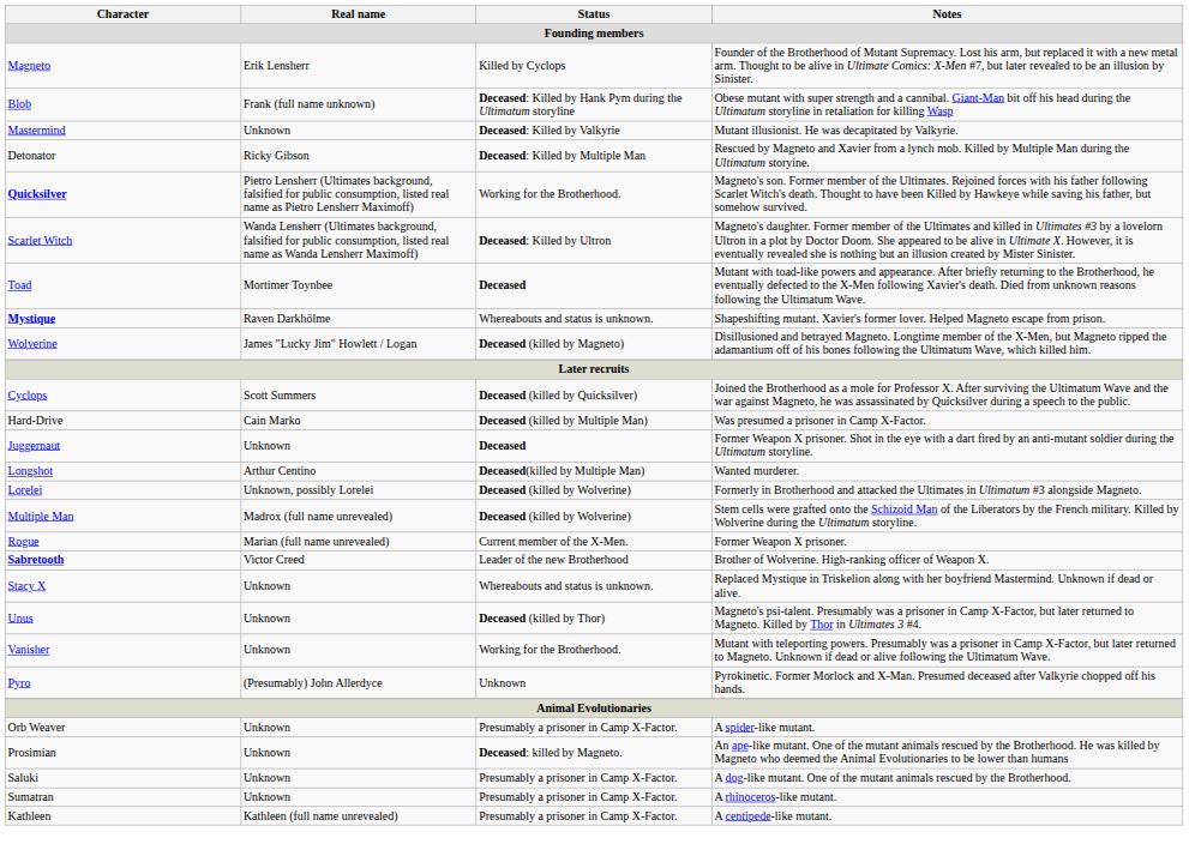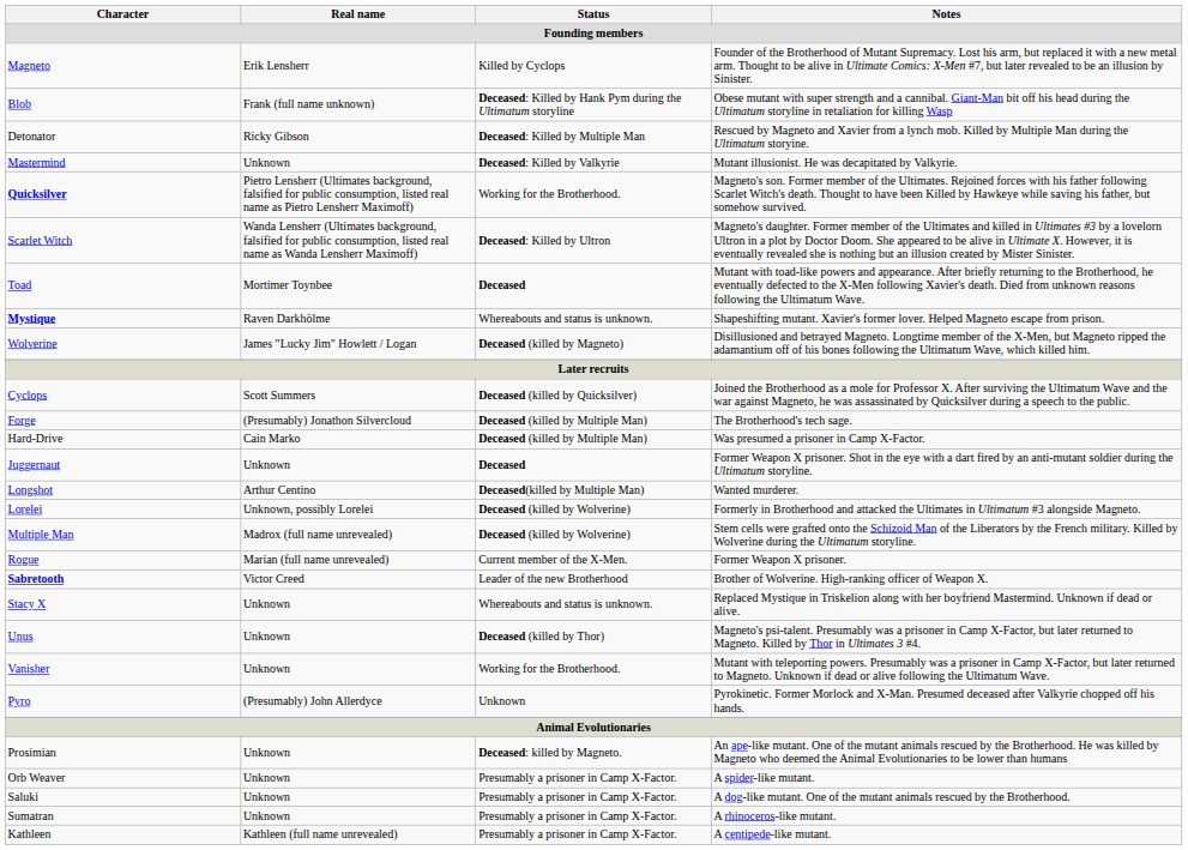 <table class="wikitable" width=100%>
 <tr>
 <th width=20%>Character</th>
 <th width=20%>Real name</th>
 <th width=20%>Status</th>
 <th width=40%>Notes</th>
 </tr>
 <tr bgcolor="#DDDDDD">
 <td colspan="4" align="center"><strong>Founding members</strong></td>
 </tr>
 <tr>
 <td><a href='#'>Magneto</a></td>
 <td>Erik Lensherr</td>
 <td>Killed by Cyclops</td>
 <td>Founder of the Brotherhood of Mutant Supremacy. Lost his arm, but replaced it with a new metal arm. Thought to be alive in <em>Ultimate Comics: X-Men</em> #7, but later revealed to be an illusion by Sinister.</td>
 </tr>
 <tr>
 <td><a href='#'>Blob</a></td>
 <td>Frank (full name unknown)</td>
 <td><strong>Deceased</strong>: Killed by Hank Pym during the <em>Ultimatum</em> storyline</td>
 <td>Obese mutant with super strength and a cannibal. <a href='#'>Giant-Man</a> bit off his head during the <em>Ultimatum</em> storyline in retaliation for killing <a href='#'>Wasp</a></td>
 </tr>
 <tr>
+<td>Detonator</td>
+<td>Ricky Gibson</td>
+<td><strong>Deceased</strong>: Killed by Multiple Man</td>
+<td>Rescued by Magneto and Xavier from a lynch mob. Killed by Multiple Man during the <em>Ultimatum</em> storyine.</td>
+</tr>
+<tr>
 <td><a href='#'>Mastermind</a></td>
 <td>Unknown</td>
 <td><strong>Deceased</strong>: Killed by Valkyrie</td>
 <td>Mutant illusionist. He was decapitated by Valkyrie.</td>
-</tr>
-<tr>
-<td>Detonator</td>
-<td>Ricky Gibson</td>
-<td><strong>Deceased</strong>: Killed by Multiple Man</td>
-<td>Rescued by Magneto and Xavier from a lynch mob. Killed by Multiple Man during the <em>Ultimatum</em> storyine.</td>
 </tr>
 <tr>
 <td><strong><a href='#'>Quicksilver</a></strong></td>
 <td>Pietro Lensherr (Ultimates background, falsified for public consumption, listed real name as Pietro Lensherr Maximoff)</td>
 <td>Working for the Brotherhood.</td>
 <td>Magneto's son. Former member of the Ultimates. Rejoined forces with his father following Scarlet Witch's death. Thought to have been Killed by Hawkeye while saving his father, but somehow survived.</td>
 </tr>
 <tr>
 <td><a href='#'>Scarlet Witch</a></td>
 <td>Wanda Lensherr (Ultimates background, falsified for public consumption, listed real name as Wanda Lensherr Maximoff)</td>
 <td><strong>Deceased</strong>: Killed by Ultron</td>
 <td>Magneto's daughter. Former member of the Ultimates and killed in <em>Ultimates #3</em> by a lovelorn Ultron in a plot by Doctor Doom. She appeared to be alive in <em>Ultimate X</em>. However, it is eventually revealed she is nothing but an illusion created by Mister Sinister.</td>
 </tr>
 <tr>
 <td><a href='#'>Toad</a></td>
 <td>Mortimer Toynbee</td>
 <td><strong>Deceased</strong></td>
 <td>Mutant with toad-like powers and appearance. After briefly returning to the Brotherhood, he eventually defected to the X-Men following Xavier's death. Died from unknown reasons following the Ultimatum Wave.</td>
 </tr>
 <tr>
 <td><strong><a href='#'>Mystique</a></strong></td>
 <td>Raven Darkhölme</td>
 <td>Whereabouts and status is unknown.</td>
 <td>Shapeshifting mutant. Xavier's former lover. Helped Magneto escape from prison.</td>
 </tr>
 <tr>
 <td><a href='#'>Wolverine</a></td>
 <td>James "Lucky Jim" Howlett / Logan</td>
 <td><strong>Deceased</strong> (killed by Magneto)</td>
 <td>Disillusioned and betrayed Magneto. Longtime member of the X-Men, but Magneto ripped the adamantium off of his bones following the Ultimatum Wave, which killed him.</td>
 </tr>
 <tr>
 </tr>
 <tr bgcolor="#DDDDDDD">
 <td colspan="4" align="center"><strong>Later recruits</strong></td>
 </tr>
 <tr>
 <td><a href='#'>Cyclops</a></td>
 <td>Scott Summers</td>
 <td><strong>Deceased</strong> (killed by Quicksilver)</td>
 <td>Joined the Brotherhood as a mole for Professor X. After surviving the Ultimatum Wave and the war against Magneto, he was assassinated by Quicksilver during a speech to the public.</td>
+</tr>
+<tr>
+<td><a href='#'>Forge</a></td>
+<td>(Presumably) Jonathon Silvercloud</td>
+<td><strong>Deceased</strong> (killed by Multiple Man)</td>
+<td>The Brotherhood's tech sage.</td>
 </tr>
 <tr>
 <td>Hard-Drive</td>
 <td>Cain Marko</td>
 <td><strong>Deceased</strong> (killed by Multiple Man)</td>
 <td>Was presumed a prisoner in Camp X-Factor.</td>
 </tr>
 <tr>
 <td><a href='#'>Juggernaut</a></td>
 <td>Unknown</td>
 <td><strong>Deceased</strong></td>
 <td>Former Weapon X prisoner. Shot in the eye with a dart fired by an anti-mutant soldier during the <em>Ultimatum</em> storyline.</td>
 </tr>
 <tr>
 <td><a href='#'>Longshot</a></td>
 <td>Arthur Centino</td>
 <td><strong>Deceased</strong>(killed by Multiple Man)</td>
 <td>Wanted murderer.</td>
 </tr>
 <tr>
 <td><a href='#'>Lorelei</a></td>
 <td>Unknown, possibly Lorelei</td>
 <td><strong>Deceased</strong> (killed by Wolverine)</td>
 <td>Formerly in Brotherhood and attacked the Ultimates in <em>Ultimatum</em> #3 alongside Magneto.</td>
 </tr>
 <tr>
 <td><a href='#'>Multiple Man</a></td>
 <td>Madrox (full name unrevealed)</td>
 <td><strong>Deceased</strong> (killed by Wolverine)</td>
 <td>Stem cells were grafted onto the <a href='#'>Schizoid Man</a> of the Liberators by the French military. Killed by Wolverine during the <em>Ultimatum</em> storyline.</td>
 </tr>
 <tr>
 <td><a href='#'>Rogue</a></td>
 <td>Marian (full name unrevealed)</td>
 <td>Current member of the X-Men.</td>
 <td>Former Weapon X prisoner.</td>
 </tr>
 <tr>
 <td><strong><a href='#'>Sabretooth</a></strong></td>
 <td>Victor Creed</td>
 <td>Leader of the new Brotherhood</td>
 <td>Brother of Wolverine. High-ranking officer of Weapon X.</td>
 </tr>
 <tr>
 <td><a href='#'>Stacy X</a></td>
 <td>Unknown</td>
 <td>Whereabouts and status is unknown.</td>
 <td>Replaced Mystique in Triskelion along with her boyfriend Mastermind. Unknown if dead or alive.</td>
 </tr>
 <tr>
 <td><a href='#'>Unus</a></td>
 <td>Unknown</td>
 <td><strong>Deceased</strong> (killed by Thor)</td>
 <td>Magneto's psi-talent. Presumably was a prisoner in Camp X-Factor, but later returned to Magneto. Killed by <a href='#'>Thor</a> in <em>Ultimates 3</em> #4.</td>
 </tr>
 <tr>
 <td><a href='#'>Vanisher</a></td>
 <td>Unknown</td>
 <td>Working for the Brotherhood.</td>
 <td>Mutant with teleporting powers. Presumably was a prisoner in Camp X-Factor, but later returned to Magneto. Unknown if dead or alive following the Ultimatum Wave.</td>
 </tr>
 <tr>
 <td><a href='#'>Pyro</a></td>
 <td>(Presumably) John Allerdyce</td>
 <td>Unknown</td>
 <td>Pyrokinetic. Former Morlock and X-Man. Presumed deceased after Valkyrie chopped off his hands.</td>
 </tr>
 <tr>
 </tr>
 <tr bgcolor="#DDDDDDD">
 <td colspan="4" align="center"><strong>Animal Evolutionaries</strong></td>
 </tr>
 <tr>
+<td>Prosimian</td>
+<td>Unknown</td>
+<td><strong>Deceased</strong>: killed by Magneto.</td>
+<td>An <a href='#'>ape</a>-like mutant. One of the mutant animals rescued by the Brotherhood. He was killed by Magneto who deemed the Animal Evolutionaries to be lower than humans</td>
+</tr>
+<tr>
 <td>Orb Weaver</td>
 <td>Unknown</td>
 <td>Presumably a prisoner in Camp X-Factor.</td>
 <td>A <a href='#'>spider</a>-like mutant.</td>
-</tr>
-<tr>
-<td>Prosimian</td>
-<td>Unknown</td>
-<td><strong>Deceased</strong>: killed by Magneto.</td>
-<td>An <a href='#'>ape</a>-like mutant. One of the mutant animals rescued by the Brotherhood. He was killed by Magneto who deemed the Animal Evolutionaries to be lower than humans</td>
 </tr>
 <tr>
 <td>Saluki</td>
 <td>Unknown</td>
 <td>Presumably a prisoner in Camp X-Factor.</td>
 <td>A <a href='#'>dog</a>-like mutant. One of the mutant animals rescued by the Brotherhood.</td>
 </tr>
 <tr>
 <td>Sumatran</td>
 <td>Unknown</td>
 <td>Presumably a prisoner in Camp X-Factor.</td>
 <td>A <a href='#'>rhinoceros</a>-like mutant.</td>
 </tr>
 <tr>
 <td>Kathleen</td>
 <td>Kathleen (full name unrevealed)</td>
 <td>Presumably a prisoner in Camp X-Factor.</td>
 <td>A <a href='#'>centipede</a>-like mutant.</td>
 </tr>
 </table>
